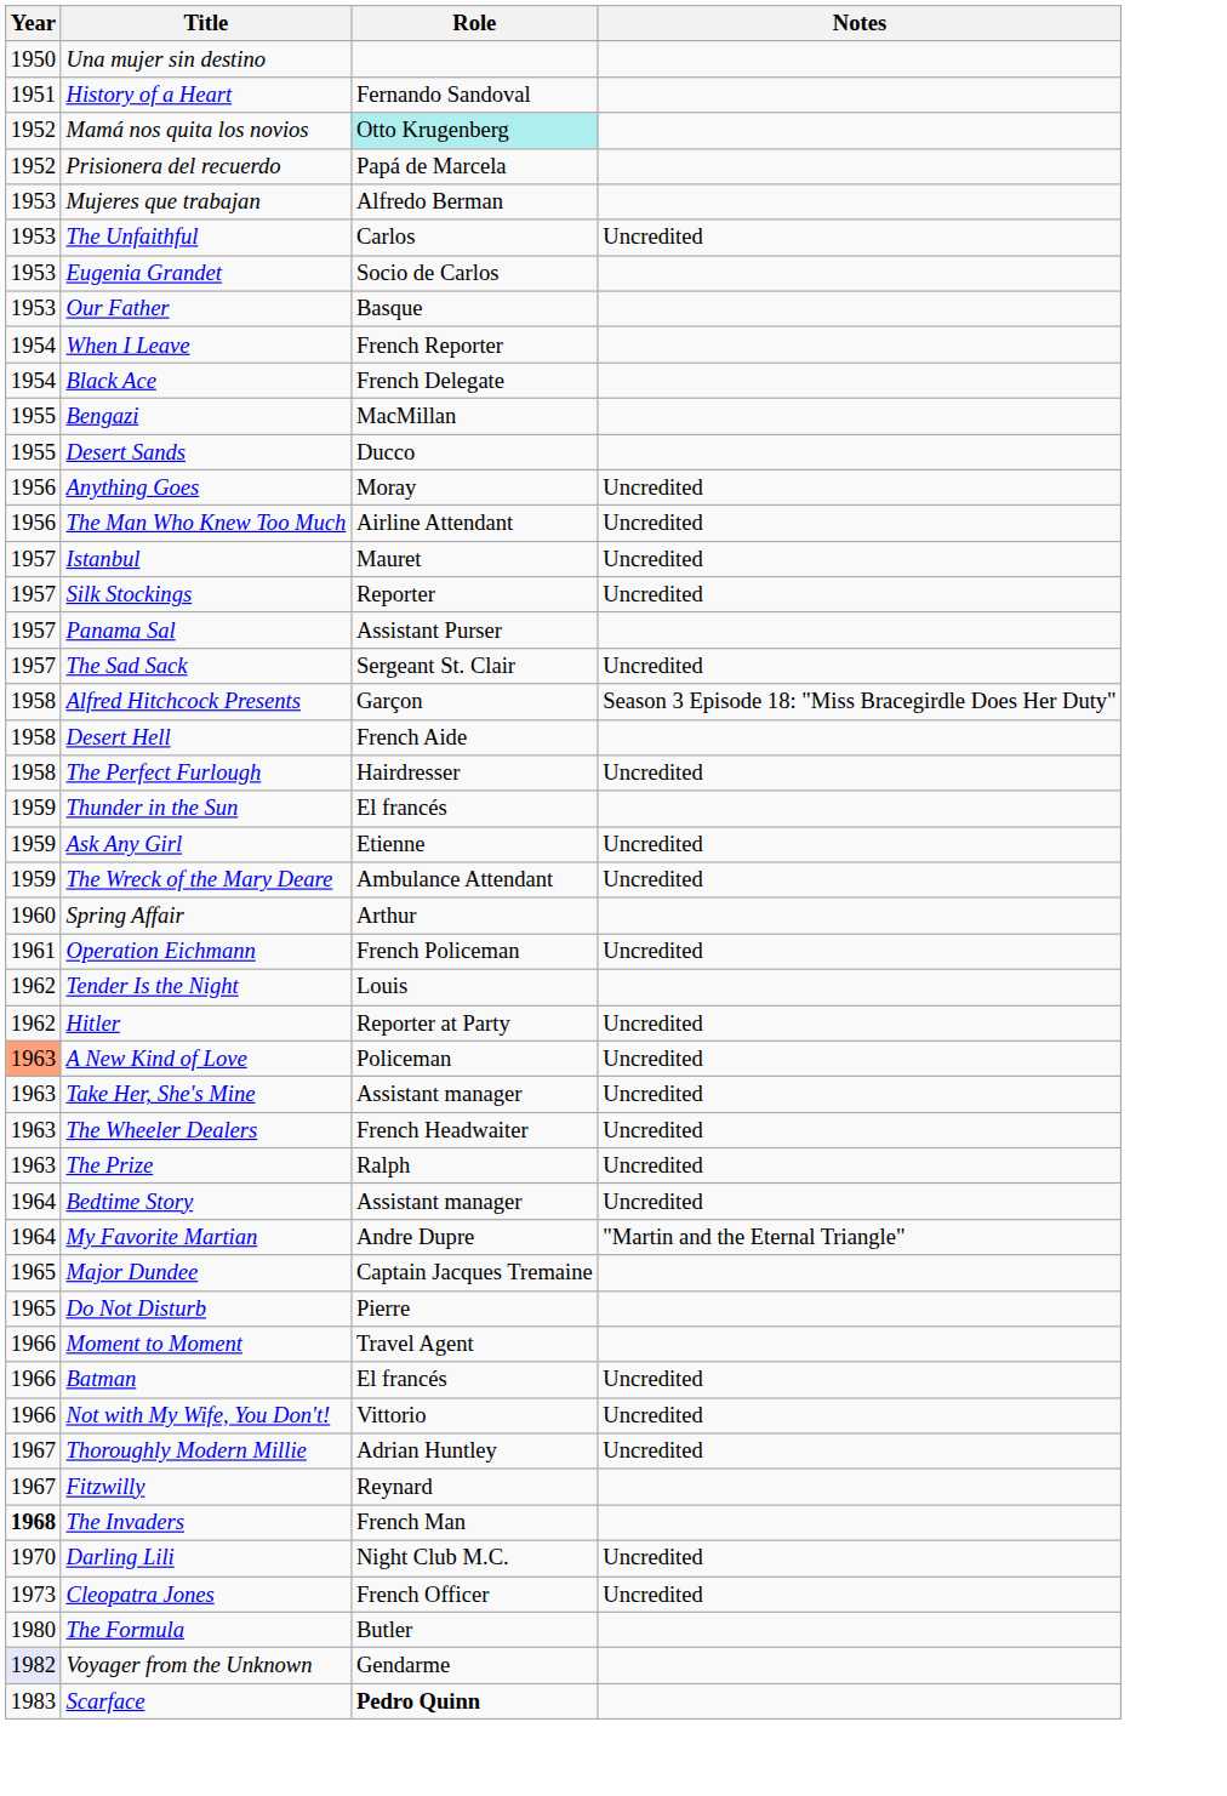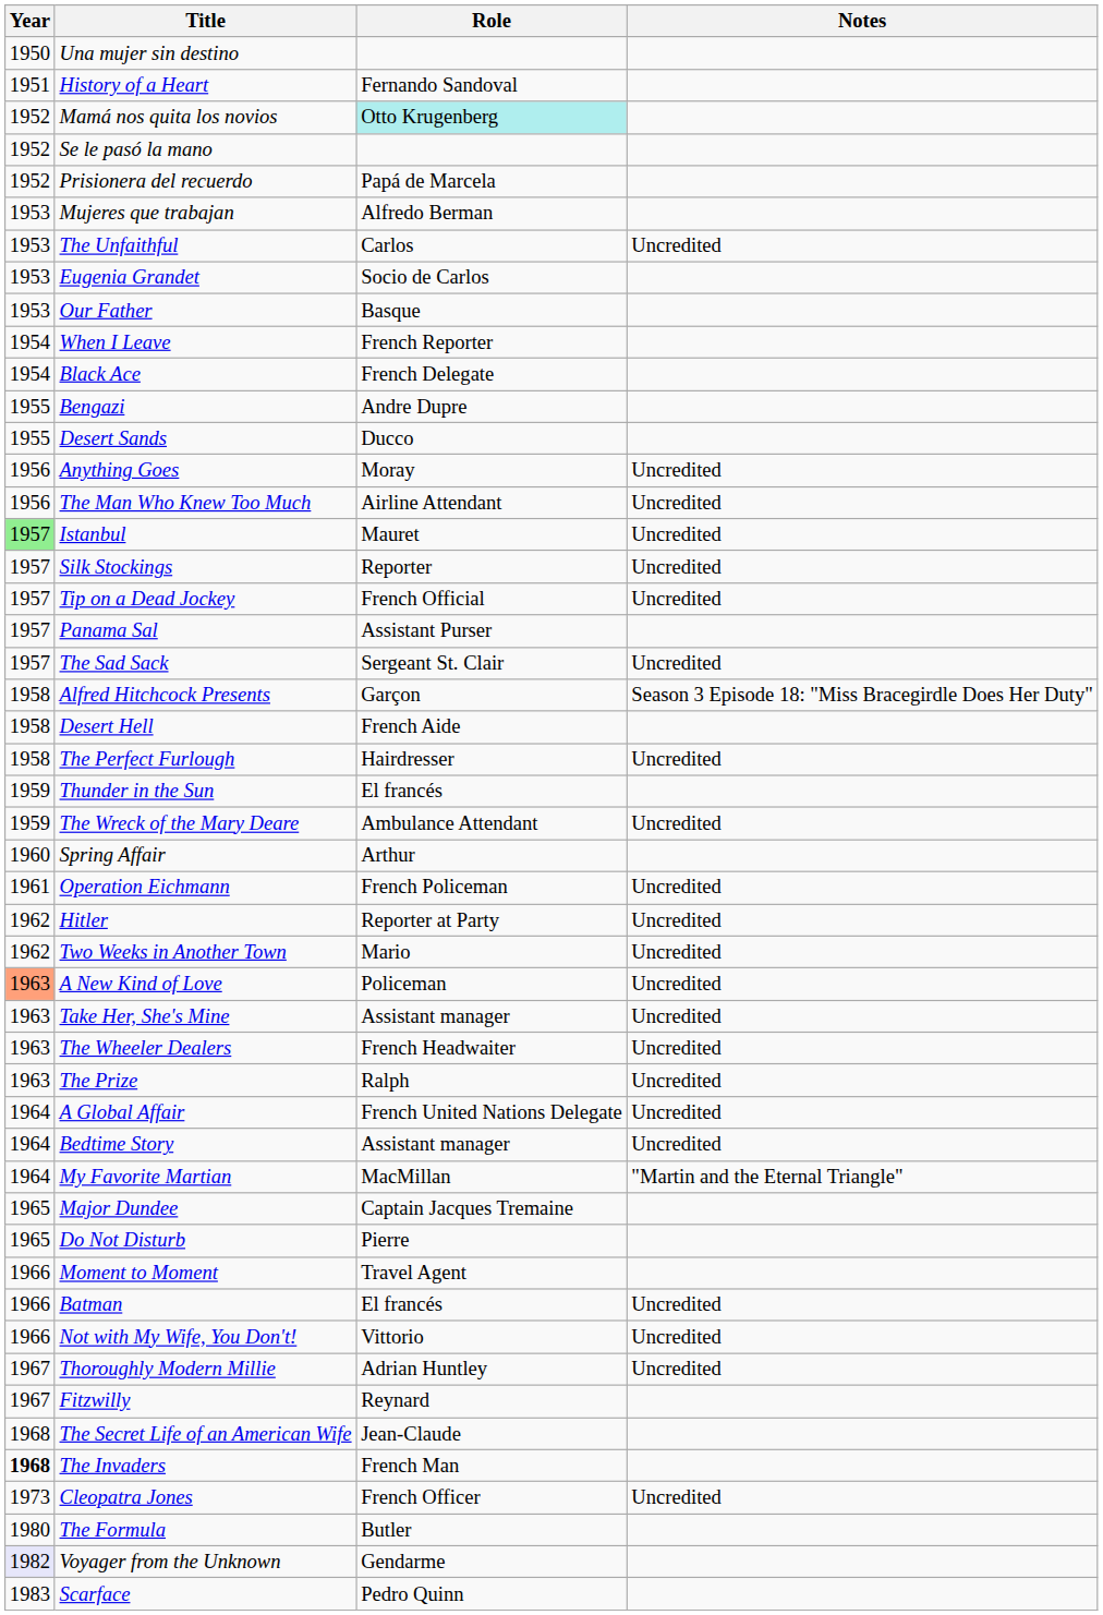 <table class="wikitable">
 <tr>
 <th>Year</th>
 <th>Title</th>
 <th>Role</th>
 <th>Notes</th>
 </tr>
 <tr>
 <td>1950</td>
 <td><em>Una mujer sin destino</em></td>
 <td></td>
 <td></td>
 </tr>
 <tr>
 <td>1951</td>
 <td><em><a href='#'>History of a Heart</a></em></td>
 <td>Fernando Sandoval</td>
 <td></td>
 </tr>
 <tr>
 <td>1952</td>
 <td><em>Mamá nos quita los novios</em></td>
 <td style="background: paleturquoise;">Otto Krugenberg</td>
+<td></td>
+</tr>
+<tr>
+<td>1952</td>
+<td><em>Se le pasó la mano</em></td>
+<td></td>
 <td></td>
 </tr>
 <tr>
 <td>1952</td>
 <td><em>Prisionera del recuerdo</em></td>
 <td>Papá de Marcela</td>
 <td></td>
 </tr>
 <tr>
 <td>1953</td>
 <td><em>Mujeres que trabajan</em></td>
 <td>Alfredo Berman</td>
 <td></td>
 </tr>
 <tr>
 <td>1953</td>
 <td><em><a href='#'>The Unfaithful</a></em></td>
 <td>Carlos</td>
 <td>Uncredited</td>
 </tr>
 <tr>
 <td>1953</td>
 <td><em><a href='#'>Eugenia Grandet</a></em></td>
 <td>Socio de Carlos</td>
 <td></td>
 </tr>
 <tr>
 <td>1953</td>
 <td><em><a href='#'>Our Father</a></em></td>
 <td>Basque</td>
 <td></td>
 </tr>
 <tr>
 <td>1954</td>
 <td><em><a href='#'>When I Leave</a></em></td>
 <td>French Reporter</td>
 <td></td>
 </tr>
 <tr>
 <td>1954</td>
 <td><em><a href='#'>Black Ace</a></em></td>
 <td>French Delegate</td>
 <td></td>
 </tr>
 <tr>
 <td>1955</td>
 <td><em><a href='#'>Bengazi</a></em></td>
-<td>MacMillan</td>
+<td>Andre Dupre</td>
 <td></td>
 </tr>
 <tr>
 <td>1955</td>
 <td><em><a href='#'>Desert Sands</a></em></td>
 <td>Ducco</td>
 <td></td>
 </tr>
 <tr>
 <td>1956</td>
 <td><em><a href='#'>Anything Goes</a></em></td>
 <td>Moray</td>
 <td>Uncredited</td>
 </tr>
 <tr>
 <td>1956</td>
 <td><em><a href='#'>The Man Who Knew Too Much</a></em></td>
 <td>Airline Attendant</td>
 <td>Uncredited</td>
 </tr>
 <tr>
-<td>1957</td>
+<td style="background: lightgreen;">1957</td>
 <td><em><a href='#'>Istanbul</a></em></td>
 <td>Mauret</td>
 <td>Uncredited</td>
 </tr>
 <tr>
 <td>1957</td>
 <td><em><a href='#'>Silk Stockings</a></em></td>
 <td>Reporter</td>
+<td>Uncredited</td>
+</tr>
+<tr>
+<td>1957</td>
+<td><em><a href='#'>Tip on a Dead Jockey</a></em></td>
+<td>French Official</td>
 <td>Uncredited</td>
 </tr>
 <tr>
 <td>1957</td>
 <td><em><a href='#'>Panama Sal</a></em></td>
 <td>Assistant Purser</td>
 <td></td>
 </tr>
 <tr>
 <td>1957</td>
 <td><em><a href='#'>The Sad Sack</a></em></td>
 <td>Sergeant St. Clair</td>
 <td>Uncredited</td>
 </tr>
 <tr>
 <td>1958</td>
 <td><em><a href='#'>Alfred Hitchcock Presents</a></em></td>
 <td>Garçon</td>
 <td>Season 3 Episode 18: "Miss Bracegirdle Does Her Duty"</td>
 </tr>
 <tr>
 <td>1958</td>
 <td><em><a href='#'>Desert Hell</a></em></td>
 <td>French Aide</td>
 <td></td>
 </tr>
 <tr>
 <td>1958</td>
 <td><em><a href='#'>The Perfect Furlough</a></em></td>
 <td>Hairdresser</td>
 <td>Uncredited</td>
 </tr>
 <tr>
 <td>1959</td>
 <td><em><a href='#'>Thunder in the Sun</a></em></td>
 <td>El francés</td>
 <td></td>
 </tr>
 <tr>
 <td>1959</td>
-<td><em><a href='#'>Ask Any Girl</a></em></td>
-<td>Etienne</td>
-<td>Uncredited</td>
-</tr>
-<tr>
-<td>1959</td>
 <td><em><a href='#'>The Wreck of the Mary Deare</a></em></td>
 <td>Ambulance Attendant</td>
 <td>Uncredited</td>
 </tr>
 <tr>
 <td>1960</td>
 <td><em>Spring Affair</em></td>
 <td>Arthur</td>
 <td></td>
 </tr>
 <tr>
 <td>1961</td>
 <td><em><a href='#'>Operation Eichmann</a></em></td>
 <td>French Policeman</td>
 <td>Uncredited</td>
 </tr>
 <tr>
 <td>1962</td>
-<td><em><a href='#'>Tender Is the Night</a></em></td>
-<td>Louis</td>
-<td></td>
+<td><em><a href='#'>Hitler</a></em></td>
+<td>Reporter at Party</td>
+<td>Uncredited</td>
 </tr>
 <tr>
 <td>1962</td>
-<td><em><a href='#'>Hitler</a></em></td>
-<td>Reporter at Party</td>
+<td><em><a href='#'>Two Weeks in Another Town</a></em></td>
+<td>Mario</td>
 <td>Uncredited</td>
 </tr>
 <tr>
 <td style="background: lightsalmon;">1963</td>
 <td><em><a href='#'>A New Kind of Love</a></em></td>
 <td>Policeman</td>
 <td>Uncredited</td>
 </tr>
 <tr>
 <td>1963</td>
 <td><em><a href='#'>Take Her, She's Mine</a></em></td>
 <td>Assistant manager</td>
 <td>Uncredited</td>
 </tr>
 <tr>
 <td>1963</td>
 <td><em><a href='#'>The Wheeler Dealers</a></em></td>
 <td>French Headwaiter</td>
 <td>Uncredited</td>
 </tr>
 <tr>
 <td>1963</td>
 <td><em><a href='#'>The Prize</a></em></td>
 <td>Ralph</td>
 <td>Uncredited</td>
 </tr>
 <tr>
 <td>1964</td>
+<td><em><a href='#'>A Global Affair</a></em></td>
+<td>French United Nations Delegate</td>
+<td>Uncredited</td>
+</tr>
+<tr>
+<td>1964</td>
 <td><em><a href='#'>Bedtime Story</a></em></td>
 <td>Assistant manager</td>
 <td>Uncredited</td>
 </tr>
 <tr>
 <td>1964</td>
 <td><em><a href='#'>My Favorite Martian</a></em></td>
-<td>Andre Dupre</td>
+<td>MacMillan</td>
 <td>"Martin and the Eternal Triangle"</td>
 </tr>
 <tr>
 <td>1965</td>
 <td><em><a href='#'>Major Dundee</a></em></td>
 <td>Captain Jacques Tremaine</td>
 <td></td>
 </tr>
 <tr>
 <td>1965</td>
 <td><em><a href='#'>Do Not Disturb</a></em></td>
 <td>Pierre</td>
 <td></td>
 </tr>
 <tr>
 <td>1966</td>
 <td><em><a href='#'>Moment to Moment</a></em></td>
 <td>Travel Agent</td>
 <td></td>
 </tr>
 <tr>
 <td>1966</td>
 <td><em><a href='#'>Batman</a></em></td>
 <td>El francés</td>
 <td>Uncredited</td>
 </tr>
 <tr>
 <td>1966</td>
 <td><em><a href='#'>Not with My Wife, You Don't!</a></em></td>
 <td>Vittorio</td>
 <td>Uncredited</td>
 </tr>
 <tr>
 <td>1967</td>
 <td><em><a href='#'>Thoroughly Modern Millie</a></em></td>
 <td>Adrian Huntley</td>
 <td>Uncredited</td>
 </tr>
 <tr>
 <td>1967</td>
 <td><em><a href='#'>Fitzwilly</a></em></td>
 <td>Reynard</td>
 <td></td>
 </tr>
 <tr>
+<td>1968</td>
+<td><em><a href='#'>The Secret Life of an American Wife</a></em></td>
+<td>Jean-Claude</td>
+<td></td>
+</tr>
+<tr>
 <td><strong>1968</strong></td>
 <td><em><a href='#'>The Invaders</a></em></td>
 <td>French Man</td>
 <td></td>
-</tr>
-<tr>
-<td>1970</td>
-<td><em><a href='#'>Darling Lili</a></em></td>
-<td>Night Club M.C.</td>
-<td>Uncredited</td>
 </tr>
 <tr>
 <td>1973</td>
 <td><em><a href='#'>Cleopatra Jones</a></em></td>
 <td>French Officer</td>
 <td>Uncredited</td>
 </tr>
 <tr>
 <td>1980</td>
 <td><em><a href='#'>The Formula</a></em></td>
 <td>Butler</td>
 <td></td>
 </tr>
 <tr>
 <td style="background: lavender;">1982</td>
 <td><em>Voyager from the Unknown</em></td>
 <td>Gendarme</td>
 <td></td>
 </tr>
 <tr>
 <td>1983</td>
 <td><em><a href='#'>Scarface</a></em></td>
-<td><strong>Pedro Quinn</strong></td>
+<td>Pedro Quinn</td>
 <td></td>
 </tr>
 </table>
